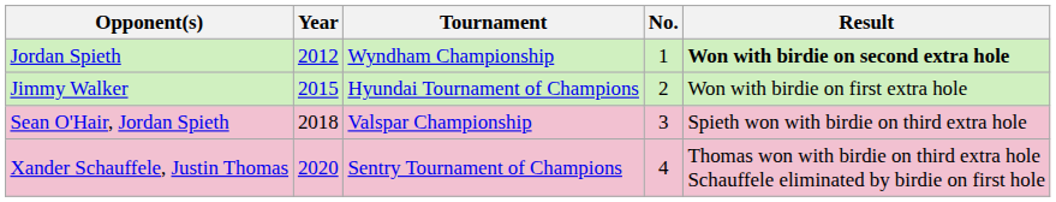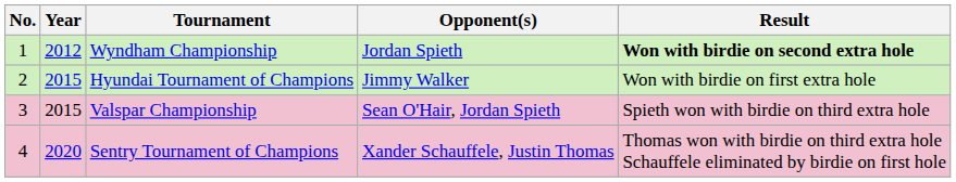 <table class="wikitable" style="font-size:95%;">
 <tr>
-<th>Opponent(s)</th>
+<th>No.</th>
 <th>Year</th>
 <th>Tournament</th>
-<th>No.</th>
+<th>Opponent(s)</th>
 <th>Result</th>
 </tr>
 <tr style="background:#D0F0C0;">
-<td> <a href='#'>Jordan Spieth</a></td>
+<td align=center>1</td>
 <td><a href='#'>2012</a></td>
 <td><a href='#'>Wyndham Championship</a></td>
-<td align=center>1</td>
+<td> <a href='#'>Jordan Spieth</a></td>
 <td><strong>Won with birdie on second extra hole</strong></td>
 </tr>
 <tr style="background:#D0F0C0;">
-<td> <a href='#'>Jimmy Walker</a></td>
+<td align=center>2</td>
 <td><a href='#'>2015</a></td>
 <td><a href='#'>Hyundai Tournament of Champions</a></td>
-<td align=center>2</td>
+<td> <a href='#'>Jimmy Walker</a></td>
 <td>Won with birdie on first extra hole</td>
 </tr>
 <tr style="background:#F2C1D1;">
+<td align=center>3</td>
+<td>2015</td>
+<td><a href='#'>Valspar Championship</a></td>
 <td> <a href='#'>Sean O'Hair</a>,  <a href='#'>Jordan Spieth</a></td>
-<td>2018</td>
-<td><a href='#'>Valspar Championship</a></td>
-<td align=center>3</td>
 <td>Spieth won with birdie on third extra hole</td>
 </tr>
 <tr style="background:#F2C1D1;">
-<td> <a href='#'>Xander Schauffele</a>,  <a href='#'>Justin Thomas</a></td>
+<td align=center>4</td>
 <td><a href='#'>2020</a></td>
 <td><a href='#'>Sentry Tournament of Champions</a></td>
-<td align=center>4</td>
+<td> <a href='#'>Xander Schauffele</a>,  <a href='#'>Justin Thomas</a></td>
 <td>Thomas won with birdie on third extra hole<br>Schauffele eliminated by birdie on first hole</td>
 </tr>
 </table>
